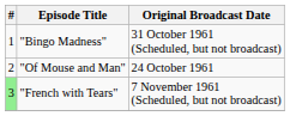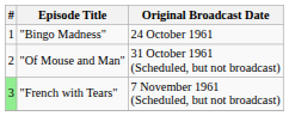 <table class="wikitable">
 <tr>
 <th>#</th>
 <th>Episode Title</th>
 <th>Original Broadcast Date</th>
 </tr>
 <tr>
 <td>1</td>
 <td>"Bingo Madness"</td>
-<td>31 October 1961<br>(Scheduled, but not broadcast)</td>
+<td>24 October 1961</td>
 </tr>
 <tr>
 <td>2</td>
 <td>"Of Mouse and Man"</td>
-<td>24 October 1961</td>
+<td>31 October 1961<br>(Scheduled, but not broadcast)</td>
 </tr>
 <tr>
 <td style="background: lightgreen;">3</td>
 <td>"French with Tears"</td>
 <td>7 November 1961<br>(Scheduled, but not broadcast)</td>
 </tr>
 <tr>
 </tr>
 </table>
